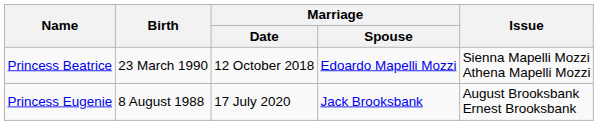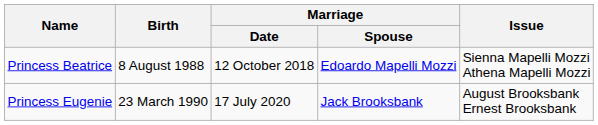 <table class="wikitable">
 <tr>
 <th rowspan="2">Name</th>
 <th rowspan="2">Birth</th>
 <th colspan="2">Marriage</th>
 <th rowspan="2">Issue</th>
 </tr>
 <tr>
 <th>Date</th>
 <th>Spouse</th>
 </tr>
 <tr>
 <td><a href='#'>Princess Beatrice</a></td>
-<td>23 March 1990</td>
+<td>8 August 1988</td>
 <td>12 October 2018</td>
 <td><a href='#'>Edoardo Mapelli Mozzi</a></td>
 <td>Sienna Mapelli Mozzi<br>Athena Mapelli Mozzi</td>
 </tr>
 <tr>
 <td><a href='#'>Princess Eugenie</a></td>
-<td>8 August 1988</td>
+<td>23 March 1990</td>
 <td>17 July 2020</td>
 <td><a href='#'>Jack Brooksbank</a></td>
 <td>August Brooksbank<br>Ernest Brooksbank</td>
 </tr>
 </table>
